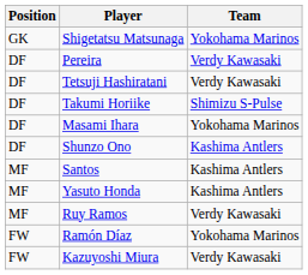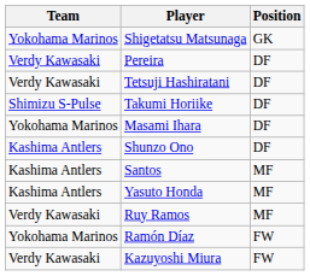 <table class="wikitable sortable">
 <tr>
+<th>Team</th>
+<th>Player</th>
 <th>Position</th>
-<th>Player</th>
-<th>Team</th>
 </tr>
 <tr>
+<td><a href='#'>Yokohama Marinos</a></td>
+<td> <a href='#'>Shigetatsu Matsunaga</a></td>
 <td>GK</td>
-<td> <a href='#'>Shigetatsu Matsunaga</a></td>
-<td><a href='#'>Yokohama Marinos</a></td>
 </tr>
 <tr>
+<td><a href='#'>Verdy Kawasaki</a></td>
+<td> <a href='#'>Pereira</a></td>
 <td>DF</td>
-<td> <a href='#'>Pereira</a></td>
-<td><a href='#'>Verdy Kawasaki</a></td>
 </tr>
 <tr>
+<td>Verdy Kawasaki</td>
+<td> <a href='#'>Tetsuji Hashiratani</a></td>
 <td>DF</td>
-<td> <a href='#'>Tetsuji Hashiratani</a></td>
-<td>Verdy Kawasaki</td>
 </tr>
 <tr>
+<td><a href='#'>Shimizu S-Pulse</a></td>
+<td> <a href='#'>Takumi Horiike</a></td>
 <td>DF</td>
-<td> <a href='#'>Takumi Horiike</a></td>
-<td><a href='#'>Shimizu S-Pulse</a></td>
 </tr>
 <tr>
+<td>Yokohama Marinos</td>
+<td> <a href='#'>Masami Ihara</a></td>
 <td>DF</td>
-<td> <a href='#'>Masami Ihara</a></td>
-<td>Yokohama Marinos</td>
 </tr>
 <tr>
+<td><a href='#'>Kashima Antlers</a></td>
+<td> <a href='#'>Shunzo Ono</a></td>
 <td>DF</td>
-<td> <a href='#'>Shunzo Ono</a></td>
-<td><a href='#'>Kashima Antlers</a></td>
 </tr>
 <tr>
+<td>Kashima Antlers</td>
+<td> <a href='#'>Santos</a></td>
 <td>MF</td>
-<td> <a href='#'>Santos</a></td>
-<td>Kashima Antlers</td>
 </tr>
 <tr>
+<td>Kashima Antlers</td>
+<td> <a href='#'>Yasuto Honda</a></td>
 <td>MF</td>
-<td> <a href='#'>Yasuto Honda</a></td>
-<td>Kashima Antlers</td>
 </tr>
 <tr>
+<td>Verdy Kawasaki</td>
+<td> <a href='#'>Ruy Ramos</a></td>
 <td>MF</td>
-<td> <a href='#'>Ruy Ramos</a></td>
-<td>Verdy Kawasaki</td>
 </tr>
 <tr>
+<td>Yokohama Marinos</td>
+<td> <a href='#'>Ramón Díaz</a></td>
 <td>FW</td>
-<td> <a href='#'>Ramón Díaz</a></td>
-<td>Yokohama Marinos</td>
 </tr>
 <tr>
+<td>Verdy Kawasaki</td>
+<td> <a href='#'>Kazuyoshi Miura</a></td>
 <td>FW</td>
-<td> <a href='#'>Kazuyoshi Miura</a></td>
-<td>Verdy Kawasaki</td>
 </tr>
 </table>
